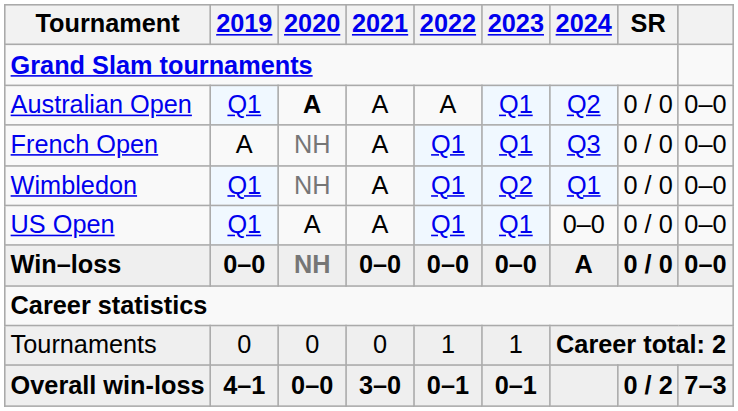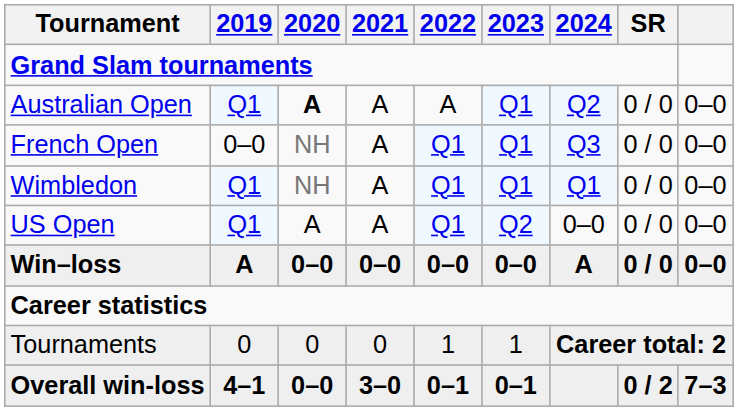 <table class="wikitable" style="text-align:center">
 <tr>
 <th>Tournament</th>
 <th><a href='#'>2019</a></th>
 <th><a href='#'>2020</a></th>
 <th><a href='#'>2021</a></th>
 <th><a href='#'>2022</a></th>
 <th><a href='#'>2023</a></th>
 <th><a href='#'>2024</a></th>
 <th>SR</th>
 <th></th>
 </tr>
 <tr>
 <td colspan="8" align=left><strong><a href='#'>Grand Slam tournaments</a></strong></td>
 </tr>
 <tr>
 <td align="left"><a href='#'>Australian Open</a></td>
 <td bgcolor="f0f8ff"><a href='#'>Q1</a></td>
 <td><strong>A</strong></td>
 <td>A</td>
 <td>A</td>
 <td bgcolor="f0f8ff"><a href='#'>Q1</a></td>
 <td bgcolor="f0f8ff"><a href='#'>Q2</a></td>
 <td>0 / 0</td>
 <td>0–0</td>
 </tr>
 <tr>
 <td align="left"><a href='#'>French Open</a></td>
-<td>A</td>
+<td>0–0</td>
 <td style="color:#767676">NH</td>
 <td>A</td>
 <td bgcolor="#f0f8ff"><a href='#'>Q1</a></td>
 <td bgcolor="#f0f8ff"><a href='#'>Q1</a></td>
 <td bgcolor="#f0f8ff"><a href='#'>Q3</a></td>
 <td>0 / 0</td>
 <td>0–0</td>
 </tr>
 <tr>
 <td align="left"><a href='#'>Wimbledon</a></td>
 <td bgcolor="f0f8ff"><a href='#'>Q1</a></td>
 <td style="color:#767676">NH</td>
 <td>A</td>
 <td bgcolor=f0f8ff><a href='#'>Q1</a></td>
-<td bgcolor=f0f8ff><a href='#'>Q2</a></td>
+<td bgcolor=f0f8ff><a href='#'>Q1</a></td>
 <td bgcolor=f0f8ff><a href='#'>Q1</a></td>
 <td>0 / 0</td>
 <td>0–0</td>
 </tr>
 <tr>
 <td align="left"><a href='#'>US Open</a></td>
 <td bgcolor=f0f8ff><a href='#'>Q1</a></td>
 <td>A</td>
 <td>A</td>
 <td bgcolor=f0f8ff><a href='#'>Q1</a></td>
-<td bgcolor=f0f8ff><a href='#'>Q1</a></td>
+<td bgcolor=f0f8ff><a href='#'>Q2</a></td>
 <td>0–0</td>
 <td>0 / 0</td>
 <td>0–0</td>
 </tr>
 <tr style="background:#efefef;font-weight:bold">
 <td align="left">Win–loss</td>
+<td>A</td>
 <td>0–0</td>
-<td style="color:#767676">NH</td>
 <td>0–0</td>
 <td>0–0</td>
 <td>0–0</td>
 <td>A</td>
 <td>0 / 0</td>
 <td>0–0</td>
 </tr>
 <tr>
 <td colspan="9" align=left><strong>Career statistics</strong></td>
 </tr>
 <tr bgcolor=efefef>
 <td align=left>Tournaments</td>
 <td>0</td>
 <td>0</td>
 <td>0</td>
 <td>1</td>
 <td>1</td>
 <td colspan="3"><strong>Career total: 2</strong></td>
 </tr>
 <tr style=background:#efefef;font-weight:bold>
 <td align=left>Overall win-loss</td>
 <td>4–1</td>
 <td>0–0</td>
 <td>3–0</td>
 <td>0–1</td>
 <td>0–1</td>
 <td></td>
 <td>0 / 2</td>
 <td>7–3</td>
 </tr>
 </table>
